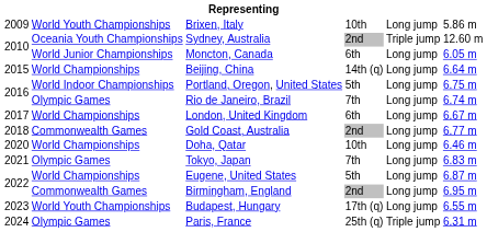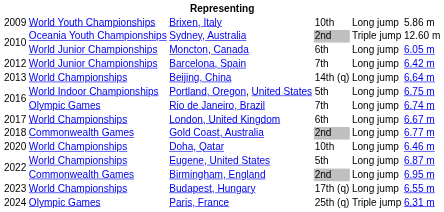 <table>
 <tr>
 <th colspan="6">Representing </th>
 </tr>
 <tr>
 <td>2009</td>
 <td><a href='#'>World Youth Championships</a></td>
 <td><a href='#'>Brixen, Italy</a></td>
 <td>10th</td>
 <td>Long jump</td>
 <td>5.86 m</td>
 </tr>
 <tr>
 <td rowspan=2>2010</td>
 <td><a href='#'>Oceania Youth Championships</a></td>
 <td><a href='#'>Sydney, Australia</a></td>
 <td bgcolor=silver>2nd</td>
 <td>Triple jump</td>
 <td>12.60 m</td>
 </tr>
 <tr>
 <td><a href='#'>World Junior Championships</a></td>
 <td><a href='#'>Moncton, Canada</a></td>
 <td>6th</td>
 <td>Long jump</td>
 <td><a href='#'>6.05 m</a></td>
 </tr>
 <tr>
-<td>2015</td>
+<td>2012</td>
+<td><a href='#'>World Junior Championships</a></td>
+<td><a href='#'>Barcelona, Spain</a></td>
+<td>7th</td>
+<td>Long jump</td>
+<td><a href='#'>6.42 m</a></td>
+</tr>
+<tr>
+<td>2013</td>
 <td><a href='#'>World Championships</a></td>
 <td><a href='#'>Beijing, China</a></td>
 <td>14th (q)</td>
 <td>Long jump</td>
 <td><a href='#'>6.64 m</a></td>
 </tr>
 <tr>
 <td rowspan=2>2016</td>
 <td><a href='#'>World Indoor Championships</a></td>
 <td><a href='#'>Portland, Oregon</a>, <a href='#'>United States</a></td>
 <td>5th</td>
 <td>Long jump</td>
 <td><a href='#'>6.75 m</a></td>
 </tr>
 <tr>
 <td><a href='#'>Olympic Games</a></td>
 <td><a href='#'>Rio de Janeiro, Brazil</a></td>
 <td>7th</td>
 <td>Long jump</td>
 <td><a href='#'>6.74 m</a></td>
 </tr>
 <tr>
 <td>2017</td>
 <td><a href='#'>World Championships</a></td>
 <td><a href='#'>London, United Kingdom</a></td>
 <td>6th</td>
 <td>Long jump</td>
 <td><a href='#'>6.67 m</a></td>
 </tr>
 <tr>
 <td>2018</td>
 <td><a href='#'>Commonwealth Games</a></td>
 <td><a href='#'>Gold Coast, Australia</a></td>
 <td bgcolor=silver>2nd</td>
 <td>Long jump</td>
 <td><a href='#'>6.77 m</a></td>
 </tr>
 <tr>
 <td>2020</td>
 <td><a href='#'>World Championships</a></td>
 <td><a href='#'>Doha, Qatar</a></td>
 <td>10th</td>
 <td>Long jump</td>
 <td><a href='#'>6.46 m</a></td>
 </tr>
 <tr>
-<td>2021</td>
-<td><a href='#'>Olympic Games</a></td>
-<td><a href='#'>Tokyo, Japan</a></td>
-<td>7th</td>
-<td>Long jump</td>
-<td><a href='#'>6.83 m</a></td>
-</tr>
-<tr>
 <td rowspan=2>2022</td>
 <td><a href='#'>World Championships</a></td>
 <td><a href='#'>Eugene, United States</a></td>
 <td>5th</td>
 <td>Long jump</td>
 <td><a href='#'>6.87 m</a></td>
 </tr>
 <tr>
 <td><a href='#'>Commonwealth Games</a></td>
 <td><a href='#'>Birmingham, England</a></td>
 <td bgcolor=silver>2nd</td>
 <td>Long jump</td>
 <td><a href='#'>6.95 m</a></td>
 </tr>
 <tr>
 <td>2023</td>
-<td><a href='#'>World Youth Championships</a></td>
+<td><a href='#'>World Championships</a></td>
 <td><a href='#'>Budapest, Hungary</a></td>
 <td>17th (q)</td>
 <td>Long jump</td>
 <td><a href='#'>6.55 m</a></td>
 </tr>
 <tr>
 <td>2024</td>
 <td><a href='#'>Olympic Games</a></td>
 <td><a href='#'>Paris, France</a></td>
 <td>25th (q)</td>
 <td>Triple jump</td>
 <td><a href='#'>6.31 m</a></td>
 </tr>
 </table>
